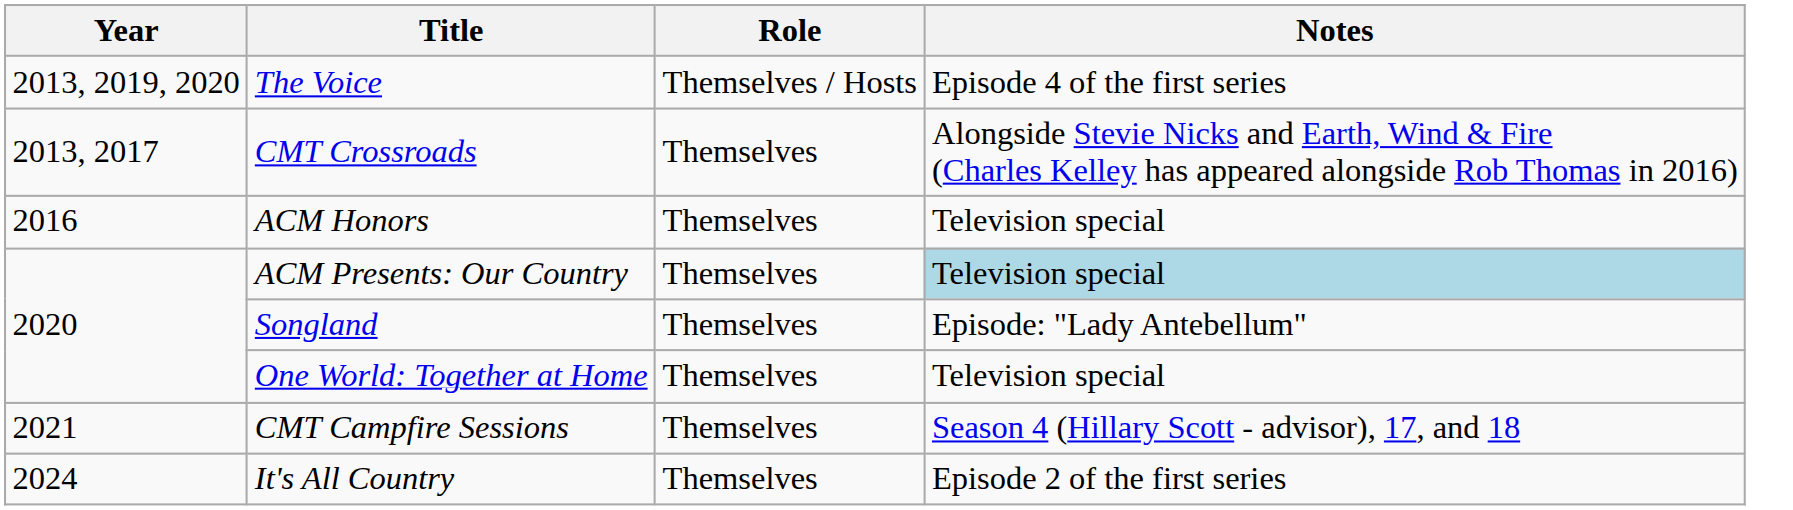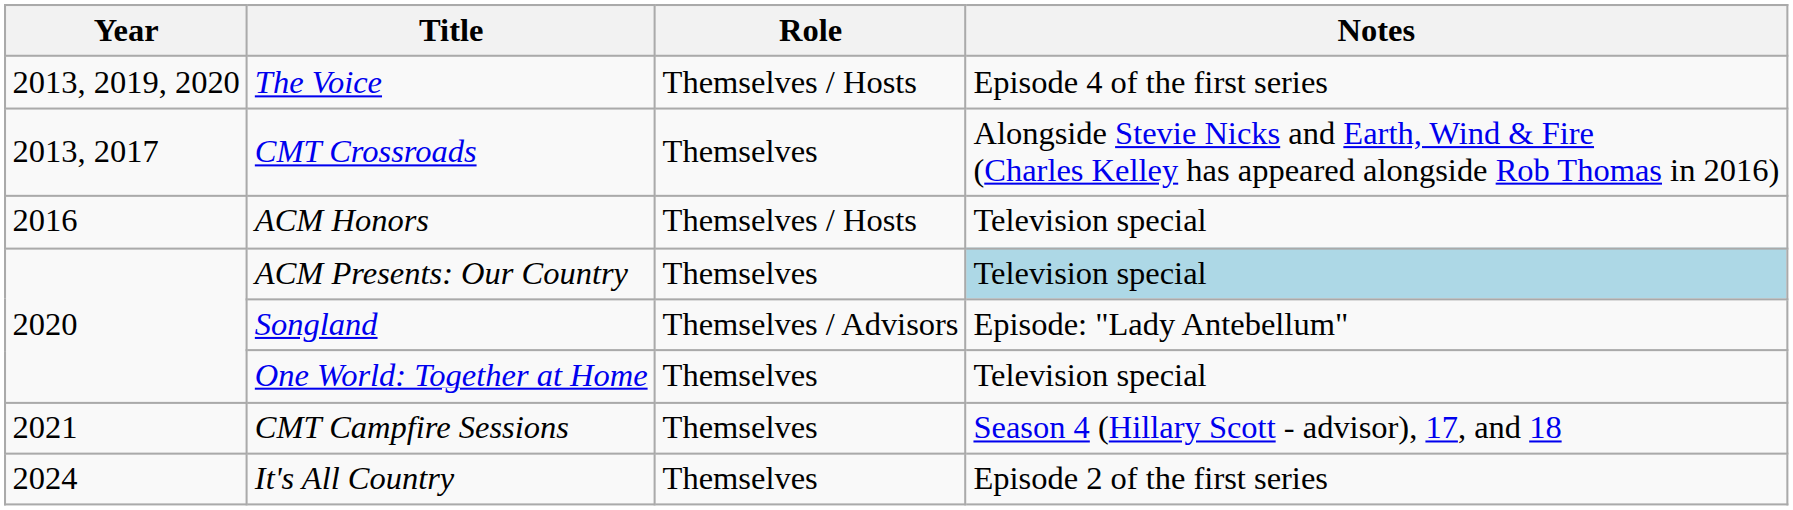 <table class="wikitable sortable">
 <tr>
 <th>Year</th>
 <th>Title</th>
 <th>Role</th>
 <th class="unsortable">Notes</th>
 </tr>
 <tr>
 <td>2013, 2019, 2020</td>
 <td><em><a href='#'>The Voice</a></em></td>
 <td>Themselves / Hosts</td>
 <td>Episode 4 of the first series</td>
 </tr>
 <tr>
 <td>2013, 2017</td>
 <td><em><a href='#'>CMT Crossroads</a></em></td>
 <td>Themselves</td>
 <td>Alongside <a href='#'>Stevie Nicks</a> and <a href='#'>Earth, Wind & Fire</a><br>(<a href='#'>Charles Kelley</a> has appeared alongside <a href='#'>Rob Thomas</a> in 2016)</td>
 </tr>
 <tr>
 <td>2016</td>
 <td><em>ACM Honors</em></td>
-<td>Themselves</td>
+<td>Themselves / Hosts</td>
 <td>Television special</td>
 </tr>
 <tr>
 <td rowspan="3">2020</td>
 <td><em>ACM Presents: Our Country</em></td>
 <td>Themselves</td>
 <td style="background: lightblue;">Television special</td>
 </tr>
 <tr>
 <td><em><a href='#'>Songland</a></em></td>
-<td>Themselves</td>
+<td>Themselves / Advisors</td>
 <td>Episode: "Lady Antebellum"</td>
 </tr>
 <tr>
 <td><em><a href='#'>One World: Together at Home</a></em></td>
 <td>Themselves</td>
 <td>Television special</td>
 </tr>
 <tr>
 <td>2021</td>
 <td><em>CMT Campfire Sessions</em></td>
 <td>Themselves</td>
 <td><a href='#'>Season 4</a> (<a href='#'>Hillary Scott</a> - advisor), <a href='#'>17</a>, and <a href='#'>18</a></td>
 </tr>
 <tr>
 <td>2024</td>
 <td><em>It's All Country</em></td>
 <td>Themselves</td>
 <td>Episode 2 of the first series</td>
 </tr>
 </table>
